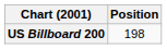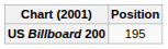 <table class="wikitable plainrowheaders" style="text-align:center">
 <tr>
 <th scope="col">Chart (2001)</th>
 <th scope="col">Position</th>
 </tr>
 <tr>
 <th scope="row">US <em>Billboard</em> 200</th>
-<td>198</td>
+<td>195</td>
 </tr>
 </table>
